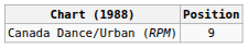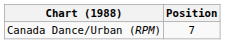 <table class="wikitable">
 <tr>
 <th>Chart (1988)</th>
 <th>Position</th>
 </tr>
 <tr>
 <td>Canada Dance/Urban (<em>RPM</em>)</td>
-<td align="center">9</td>
+<td align="center">7</td>
 </tr>
 </table>
